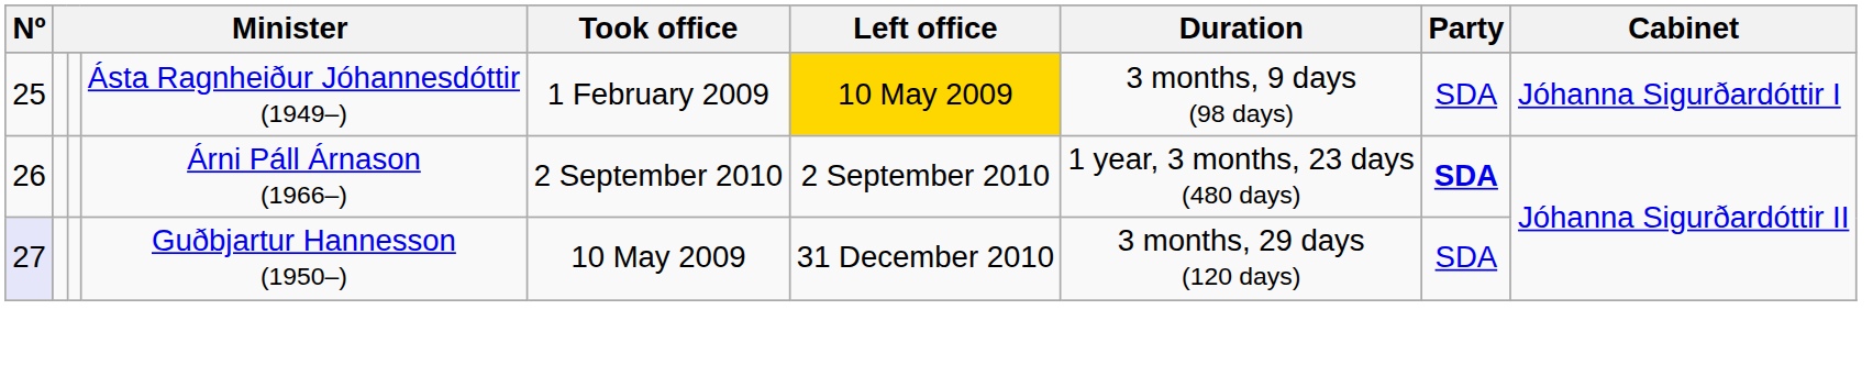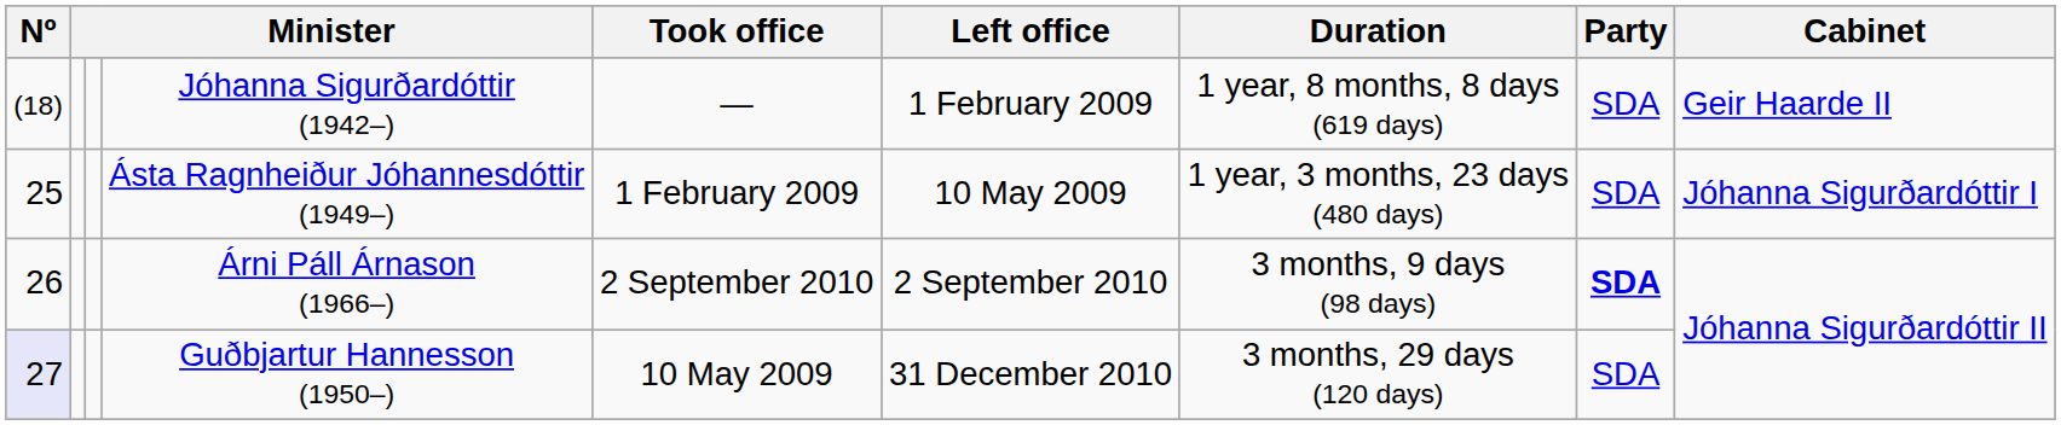 <table class="wikitable" style="text-align: center;">
 <tr>
 <th>Nº</th>
 <th colspan="3">Minister</th>
 <th>Took office</th>
 <th>Left office</th>
 <th>Duration</th>
 <th>Party</th>
 <th>Cabinet</th>
 </tr>
 <tr>
+<td style="text-align: right;"><small>(18)</small></td>
+<td></td>
+<td></td>
+<td><a href='#'>Jóhanna Sigurðardóttir</a><br><small>(1942–)</small></td>
+<td>—</td>
+<td>1 February 2009</td>
+<td>1 year, 8 months, 8 days<br><small>(619 days)</small></td>
+<td><a href='#'>SDA</a></td>
+<td style="text-align: left;"><a href='#'>Geir Haarde II</a></td>
+</tr>
+<tr>
 <td style="text-align: right;">25</td>
 <td></td>
 <td></td>
 <td><a href='#'>Ásta Ragnheiður Jóhannesdóttir</a><br><small>(1949–)</small></td>
 <td>1 February 2009</td>
-<td style="background: gold;">10 May 2009</td>
-<td>3 months, 9 days<br><small>(98 days)</small></td>
+<td>10 May 2009</td>
+<td>1 year, 3 months, 23 days<br><small>(480 days)</small></td>
 <td><a href='#'>SDA</a></td>
 <td style="text-align: left;"><a href='#'>Jóhanna Sigurðardóttir I</a></td>
 </tr>
 <tr>
 <td style="text-align: right;">26</td>
 <td></td>
 <td></td>
 <td><a href='#'>Árni Páll Árnason</a><br><small>(1966–)</small></td>
 <td>2 September 2010</td>
 <td>2 September 2010</td>
-<td>1 year, 3 months, 23 days<br><small>(480 days)</small></td>
+<td>3 months, 9 days<br><small>(98 days)</small></td>
 <td><strong><a href='#'>SDA</a></strong></td>
 <td rowspan="2" style="text-align: left;"><a href='#'>Jóhanna Sigurðardóttir II</a></td>
 </tr>
 <tr>
 <td style="background: lavender; text-align: right;">27</td>
 <td></td>
 <td></td>
 <td><a href='#'>Guðbjartur Hannesson</a><br><small>(1950–)</small></td>
 <td>10 May 2009</td>
 <td>31 December 2010</td>
 <td>3 months, 29 days<br><small>(120 days)</small></td>
 <td><a href='#'>SDA</a></td>
 </tr>
 </table>
